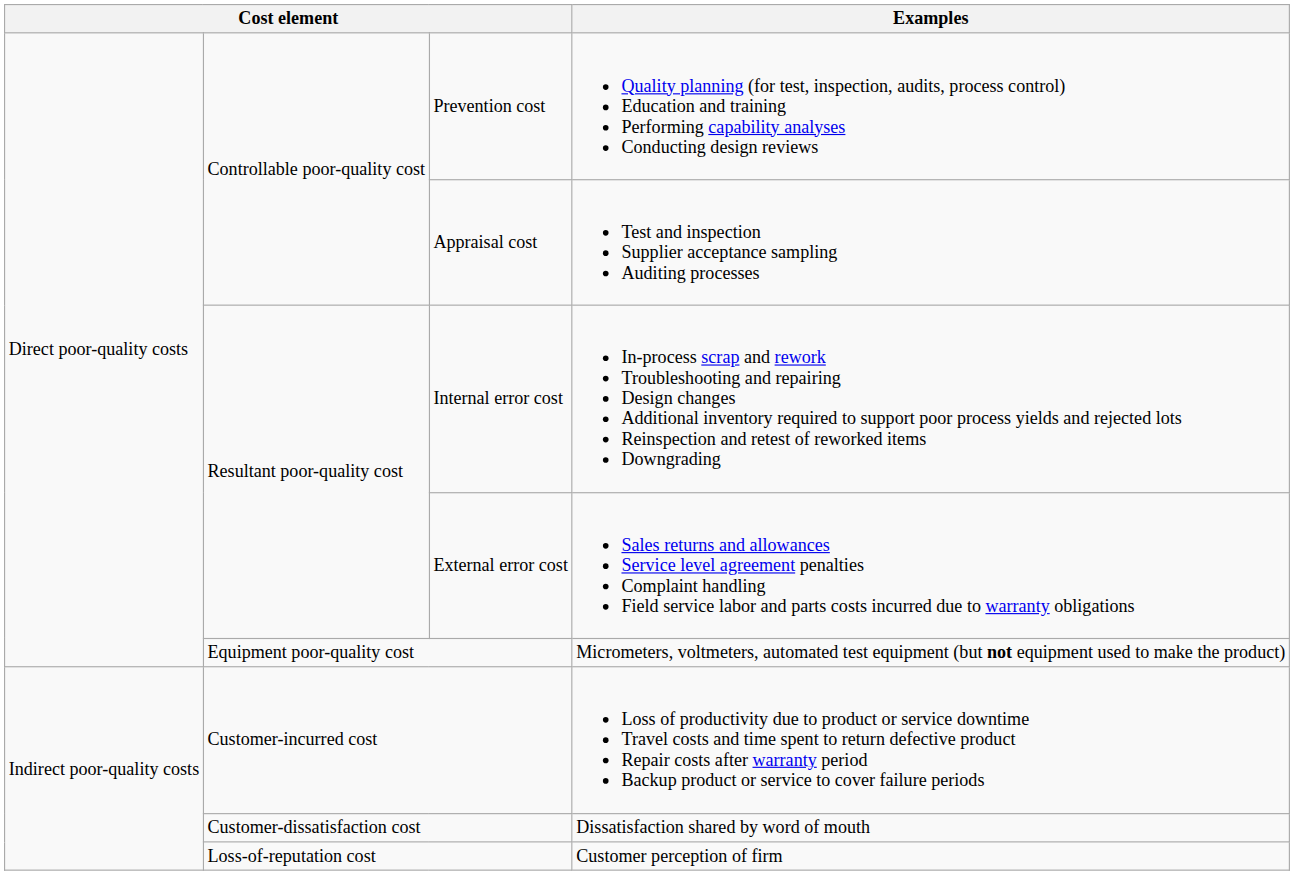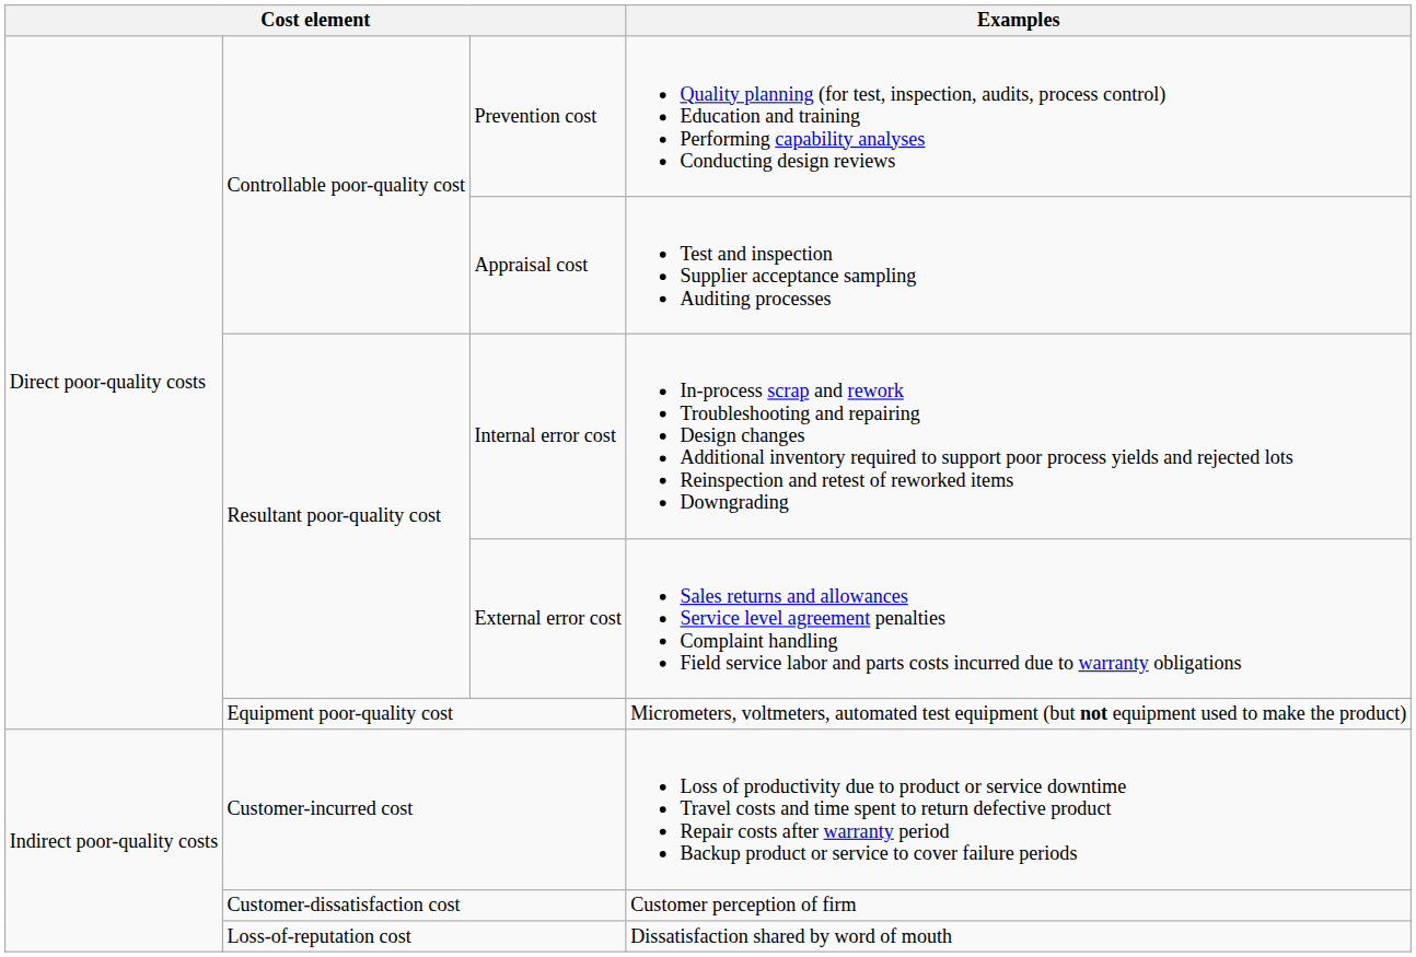 <table class="wikitable">
 <tr>
 <th colspan=3>Cost element</th>
 <th>Examples</th>
 </tr>
 <tr>
 <td rowspan=5>Direct poor-quality costs</td>
 <td rowspan=2>Controllable poor-quality cost</td>
 <td>Prevention cost</td>
 <td><br><ul><li><a href='#'>Quality planning</a> (for test, inspection, audits, process control)</li><li>Education and training</li><li>Performing <a href='#'>capability analyses</a></li><li>Conducting design reviews</li></ul></td>
 </tr>
 <tr>
 <td>Appraisal cost</td>
 <td><br><ul><li>Test and inspection</li><li>Supplier acceptance sampling</li><li>Auditing processes</li></ul></td>
 </tr>
 <tr>
 <td rowspan=2>Resultant poor-quality cost</td>
 <td>Internal error cost</td>
 <td><br><ul><li>In-process <a href='#'>scrap</a> and <a href='#'>rework</a></li><li>Troubleshooting and repairing</li><li>Design changes</li><li>Additional inventory required to support poor process yields and rejected lots</li><li>Reinspection and retest of reworked items</li><li>Downgrading</li></ul></td>
 </tr>
 <tr>
 <td>External error cost</td>
 <td><br><ul><li><a href='#'>Sales returns and allowances</a></li><li><a href='#'>Service level agreement</a> penalties</li><li>Complaint handling</li><li>Field service labor and parts costs incurred due to <a href='#'>warranty</a> obligations</li></ul></td>
 </tr>
 <tr>
 <td colspan=2>Equipment poor-quality cost</td>
 <td>Micrometers, voltmeters, automated test equipment (but <strong>not</strong> equipment used to make the product)</td>
 </tr>
 <tr>
 <td rowspan=3>Indirect poor-quality costs</td>
 <td colspan=2>Customer-incurred cost</td>
 <td><br><ul><li>Loss of productivity due to product or service downtime</li><li>Travel costs and time spent to return defective product</li><li>Repair costs after <a href='#'>warranty</a> period</li><li>Backup product or service to cover failure periods</li></ul></td>
 </tr>
 <tr>
 <td colspan=2>Customer-dissatisfaction cost</td>
-<td>Dissatisfaction shared by word of mouth</td>
+<td>Customer perception of firm</td>
 </tr>
 <tr>
 <td colspan=2>Loss-of-reputation cost</td>
-<td>Customer perception of firm</td>
+<td>Dissatisfaction shared by word of mouth</td>
 </tr>
 </table>
